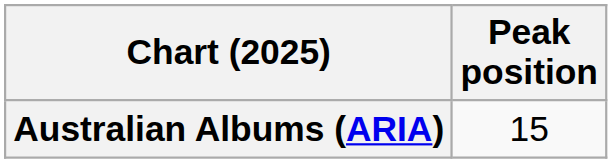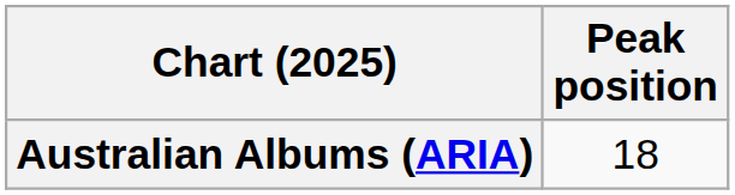 <table class="wikitable sortable plainrowheaders" style="text-align:center">
 <tr>
 <th scope="col">Chart (2025)</th>
 <th scope="col">Peak<br>position</th>
 </tr>
 <tr>
 <th scope="row">Australian Albums (<a href='#'>ARIA</a>)</th>
-<td>15</td>
+<td>18</td>
 </tr>
 </table>
